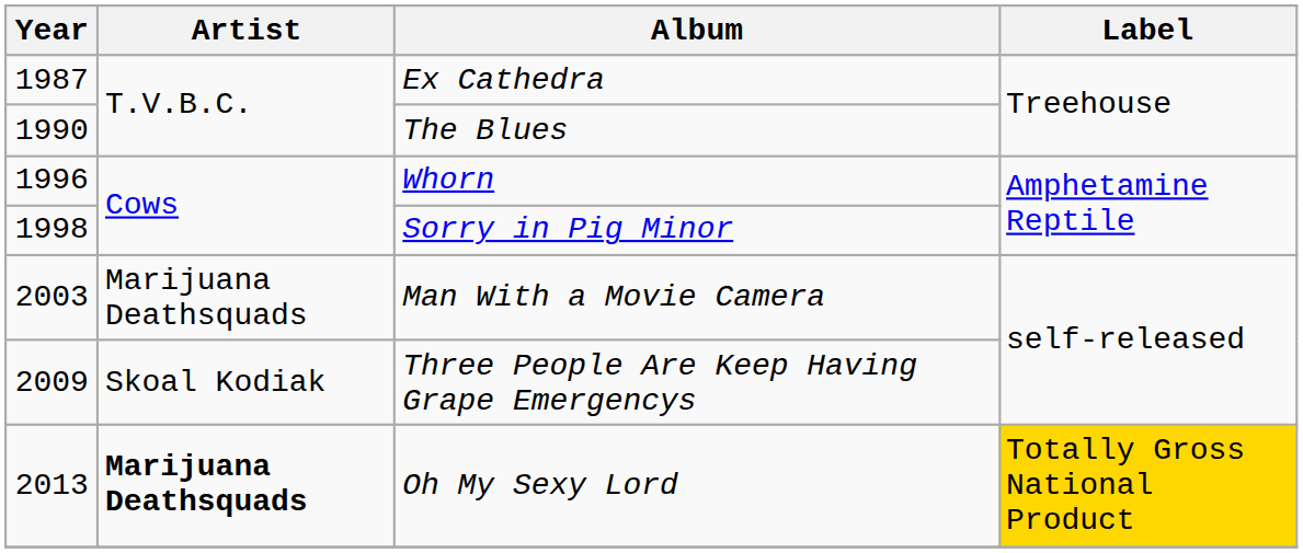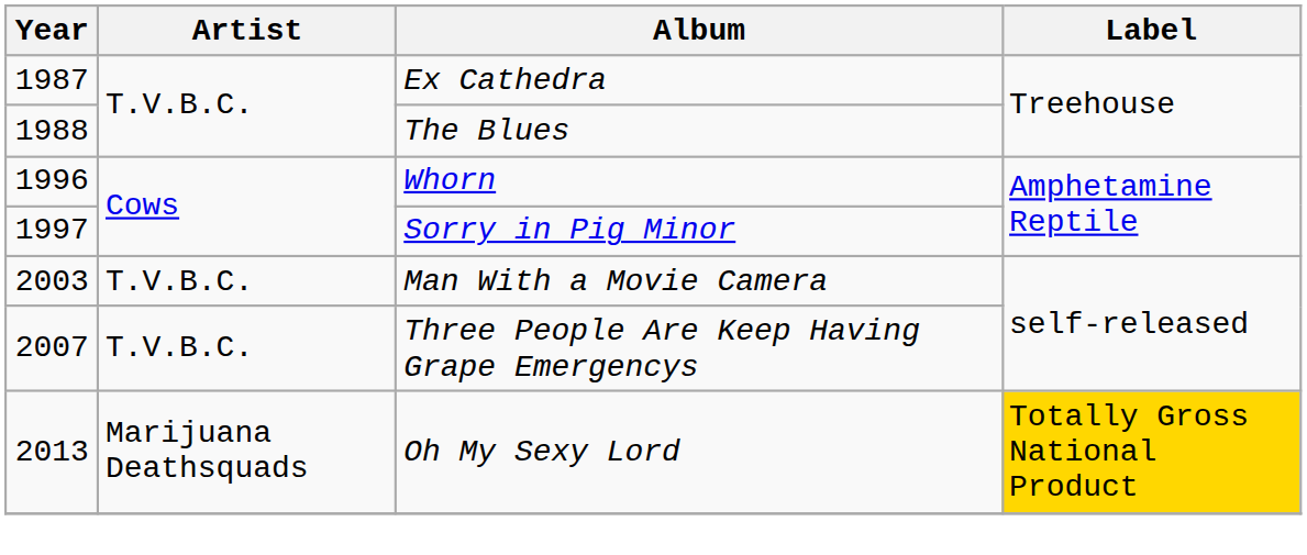 <table class="wikitable">
 <tr>
 <th width="33">Year</th>
 <th width="120">Artist</th>
 <th width="250">Album</th>
 <th width="120">Label</th>
 </tr>
 <tr>
 <td align="center">1987</td>
 <td rowspan="2">T.V.B.C.</td>
 <td><em>Ex Cathedra</em></td>
 <td rowspan="2">Treehouse</td>
 </tr>
 <tr>
-<td align="center">1990</td>
+<td align="center">1988</td>
 <td><em>The Blues</em></td>
 </tr>
 <tr>
 <td align="center">1996</td>
 <td rowspan="2"><a href='#'>Cows</a></td>
 <td><em><a href='#'>Whorn</a></em></td>
 <td rowspan="2"><a href='#'>Amphetamine Reptile</a></td>
 </tr>
 <tr>
-<td align="center">1998</td>
+<td align="center">1997</td>
 <td><em><a href='#'>Sorry in Pig Minor</a></em></td>
 </tr>
 <tr>
 <td align="center">2003</td>
-<td>Marijuana Deathsquads</td>
+<td>T.V.B.C.</td>
 <td><em>Man With a Movie Camera</em></td>
 <td rowspan="2">self-released</td>
 </tr>
 <tr>
-<td align="center">2009</td>
-<td>Skoal Kodiak</td>
+<td align="center">2007</td>
+<td>T.V.B.C.</td>
 <td><em>Three People Are Keep Having Grape Emergencys</em></td>
 </tr>
 <tr>
 <td align="center">2013</td>
-<td><strong>Marijuana Deathsquads</strong></td>
+<td>Marijuana Deathsquads</td>
 <td><em>Oh My Sexy Lord</em></td>
 <td style="background: gold;">Totally Gross National Product</td>
 </tr>
 <tr>
 </tr>
 </table>
